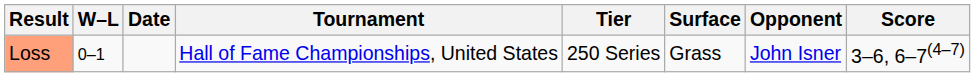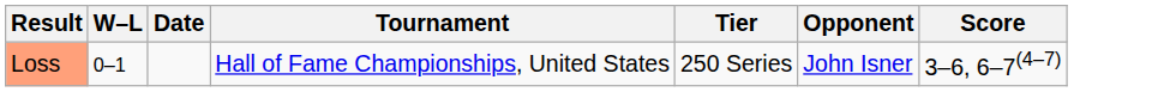 <table class="sortable wikitable">
 <tr>
 <th>Result</th>
 <th class=unsortable>W–L</th>
 <th>Date</th>
 <th>Tournament</th>
 <th>Tier</th>
-<th>Surface</th>
 <th>Opponent</th>
 <th class=unsortable>Score</th>
 </tr>
 <tr>
 <td bgcolor=FFA07A>Loss</td>
 <td><small>0–1</small></td>
 <td><a href='#'></a></td>
 <td><a href='#'>Hall of Fame Championships</a>, United States</td>
 <td>250 Series</td>
-<td>Grass</td>
 <td> <a href='#'>John Isner</a></td>
 <td>3–6, 6–7<sup>(4–7)</sup></td>
 </tr>
 </table>
